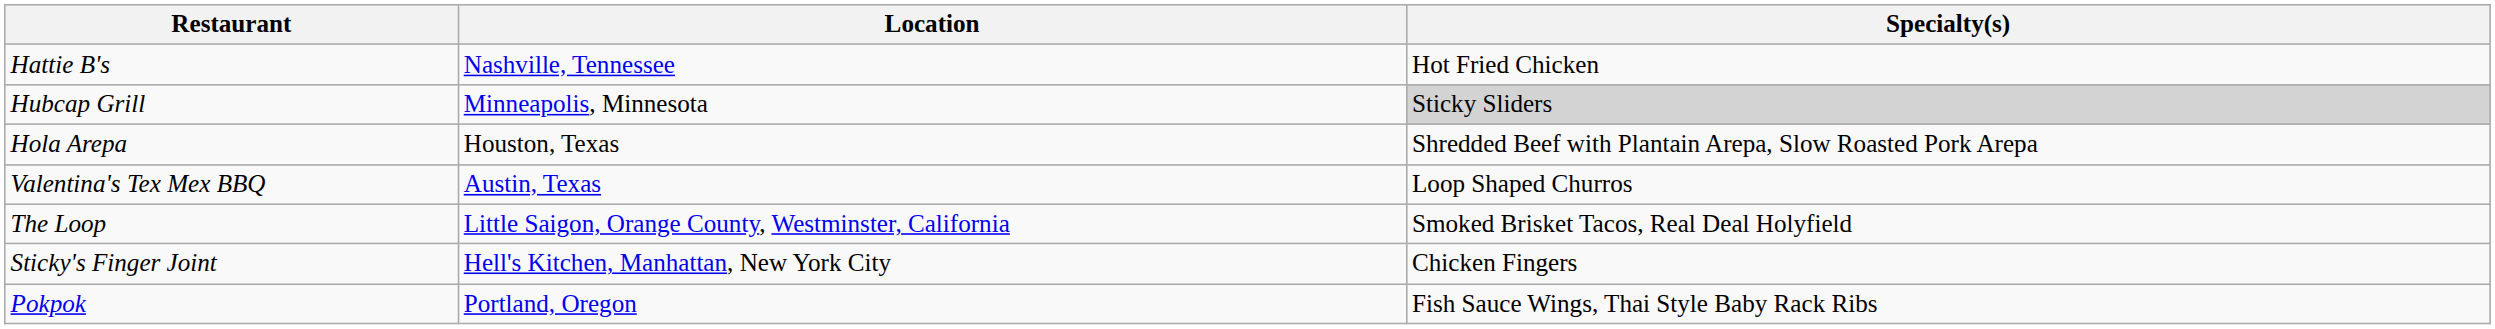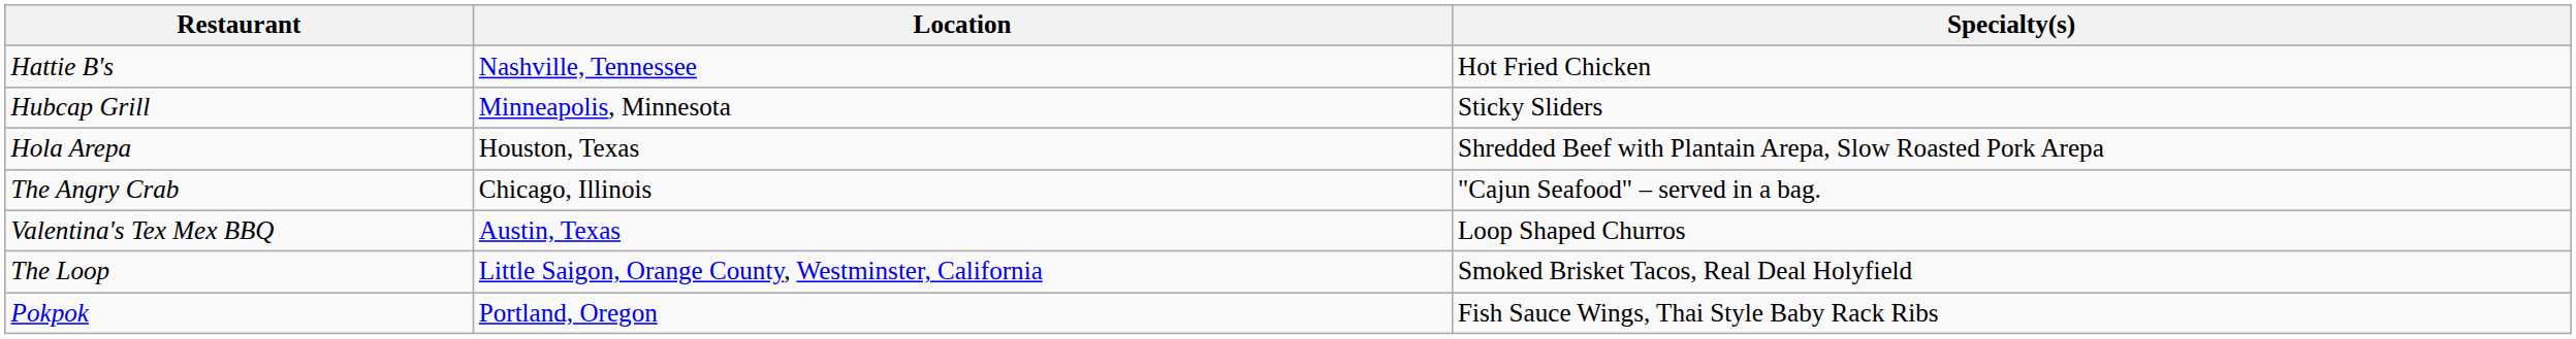 <table class="wikitable" style="width:100%;">
 <tr>
 <th>Restaurant</th>
 <th>Location</th>
 <th>Specialty(s)</th>
 </tr>
 <tr>
 <td><em>Hattie B's</em></td>
 <td><a href='#'>Nashville, Tennessee</a></td>
 <td>Hot Fried Chicken</td>
 </tr>
 <tr>
 <td><em>Hubcap Grill</em></td>
 <td><a href='#'>Minneapolis</a>, Minnesota</td>
-<td style="background: lightgrey;">Sticky Sliders</td>
+<td>Sticky Sliders</td>
 </tr>
 <tr>
 <td><em>Hola Arepa</em></td>
 <td>Houston, Texas</td>
 <td>Shredded Beef with Plantain Arepa, Slow Roasted Pork Arepa</td>
+</tr>
+<tr>
+<td><em>The Angry Crab</em></td>
+<td>Chicago, Illinois</td>
+<td>"Cajun Seafood" – served in a bag.</td>
 </tr>
 <tr>
 <td><em>Valentina's Tex Mex BBQ</em></td>
 <td><a href='#'>Austin, Texas</a></td>
 <td>Loop Shaped Churros</td>
 </tr>
 <tr>
 <td><em>The Loop</em></td>
 <td><a href='#'>Little Saigon, Orange County</a>, <a href='#'>Westminster, California</a></td>
 <td>Smoked Brisket Tacos, Real Deal Holyfield</td>
 </tr>
 <tr>
-<td><em>Sticky's Finger Joint</em></td>
-<td><a href='#'>Hell's Kitchen, Manhattan</a>, New York City</td>
-<td>Chicken Fingers</td>
-</tr>
-<tr>
 <td><em><a href='#'>Pokpok</a></em></td>
 <td><a href='#'>Portland, Oregon</a></td>
 <td>Fish Sauce Wings, Thai Style Baby Rack Ribs</td>
 </tr>
 </table>
